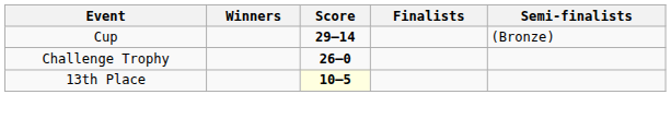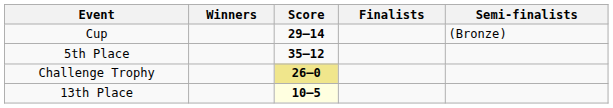 <table class="wikitable" width=650 style="text-align: center">
 <tr>
 <th>Event</th>
 <th>Winners</th>
 <th>Score</th>
 <th>Finalists</th>
 <th>Semi-finalists</th>
 </tr>
 <tr>
 <td>Cup</td>
 <td align=left><strong></strong></td>
 <td><strong>29–14</strong></td>
 <td align=left></td>
 <td align=left> (Bronze)<br></td>
 </tr>
 <tr>
+<td>5th Place</td>
+<td align=left><strong></strong></td>
+<td><strong>35–12</strong></td>
+<td align=left></td>
+<td align=left><br></td>
+</tr>
+<tr>
 <td>Challenge Trophy</td>
 <td align=left><strong></strong></td>
-<td><strong>26–0</strong></td>
+<td style="background: khaki;"><strong>26–0</strong></td>
 <td align=left></td>
 <td align=left><br></td>
 </tr>
 <tr>
 <td>13th Place</td>
 <td align=left><strong></strong></td>
 <td style="background: lightyellow;"><strong>10–5</strong></td>
 <td align=left></td>
 <td align=left><br></td>
 </tr>
 </table>
